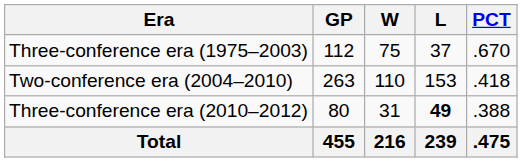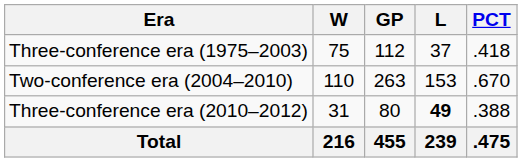 <table class=wikitable style="text-align:center;">
 <tr>
 <th width=250px>Era</th>
+<th width=35px>W</th>
 <th width=35px>GP</th>
-<th width=35px>W</th>
 <th width=35px>L</th>
 <th width=35px><a href='#'>PCT</a></th>
 </tr>
 <tr>
 <td align=left>Three-conference era (1975–2003)</td>
+<td>75</td>
 <td>112</td>
-<td>75</td>
 <td>37</td>
+<td>.418</td>
+</tr>
+<tr>
+<td align=left>Two-conference era (2004–2010)</td>
+<td>110</td>
+<td>263</td>
+<td>153</td>
 <td>.670</td>
 </tr>
 <tr>
-<td align=left>Two-conference era (2004–2010)</td>
-<td>263</td>
-<td>110</td>
-<td>153</td>
-<td>.418</td>
-</tr>
-<tr>
 <td align=left>Three-conference era (2010–2012)</td>
+<td>31</td>
 <td>80</td>
-<td>31</td>
 <td><strong>49</strong></td>
 <td>.388</td>
 </tr>
 <tr>
 <th>Total</th>
+<th>216</th>
 <th>455</th>
-<th>216</th>
 <th>239</th>
 <th>.475</th>
 </tr>
 </table>
